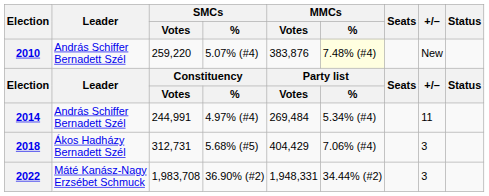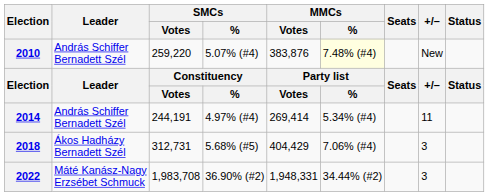 <table class="wikitable">
 <tr>
 <th rowspan=2>Election</th>
 <th rowspan=2>Leader</th>
 <th colspan=2>SMCs</th>
 <th colspan=2>MMCs</th>
 <th rowspan=2>Seats</th>
 <th rowspan=2>+/–</th>
 <th rowspan=2>Status</th>
 </tr>
 <tr>
 <th>Votes</th>
 <th>%</th>
 <th>Votes</th>
 <th>%</th>
 </tr>
 <tr>
 <th><a href='#'>2010</a></th>
 <td><a href='#'>András Schiffer</a><br><a href='#'>Bernadett Szél</a></td>
 <td>259,220</td>
 <td>5.07% (#4)</td>
 <td>383,876</td>
 <td style="background: lightyellow;">7.48% (#4)</td>
 <td></td>
 <td>New</td>
 <td></td>
 </tr>
 <tr>
 <th rowspan=2>Election</th>
 <th rowspan=2>Leader</th>
 <th colspan=2>Constituency</th>
 <th colspan=2>Party list</th>
 <th rowspan=2>Seats</th>
 <th rowspan=2>+/–</th>
 <th rowspan=2>Status</th>
 </tr>
 <tr>
 <th>Votes</th>
 <th>%</th>
 <th>Votes</th>
 <th>%</th>
 </tr>
 <tr>
 <th><a href='#'>2014</a></th>
 <td><a href='#'>András Schiffer</a><br><a href='#'>Bernadett Szél</a></td>
-<td>244,991</td>
+<td>244,191</td>
 <td>4.97% (#4)</td>
-<td>269,484</td>
+<td>269,414</td>
 <td>5.34% (#4)</td>
 <td></td>
 <td> 11</td>
 <td></td>
 </tr>
 <tr>
 <th><a href='#'>2018</a></th>
 <td><a href='#'>Ákos Hadházy</a><br><a href='#'>Bernadett Szél</a></td>
 <td>312,731</td>
 <td>5.68% (#5)</td>
 <td>404,429</td>
 <td>7.06% (#4)</td>
 <td></td>
 <td> 3</td>
 <td></td>
 </tr>
 <tr>
 <th><a href='#'>2022</a></th>
 <td><a href='#'>Máté Kanász-Nagy</a><br><a href='#'>Erzsébet Schmuck</a></td>
 <td>1,983,708</td>
 <td>36.90% (#2)</td>
 <td>1,948,331</td>
 <td>34.44% (#2)</td>
 <td></td>
 <td> 3</td>
 <td></td>
 </tr>
 </table>
